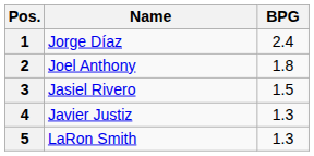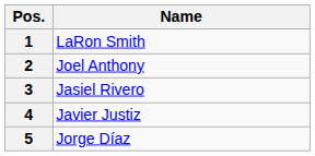 <table class=wikitable style="text-align:center;">
 <tr>
 <th width="13%">Pos.</th>
 <th width="70%">Name</th>
-<th width="17%">BPG</th>
 </tr>
 <tr>
 <th>1</th>
-<td align=left> <a href='#'>Jorge Díaz</a></td>
-<td>2.4</td>
+<td align=left> <a href='#'>LaRon Smith</a></td>
 </tr>
 <tr>
 <th>2</th>
 <td align=left> <a href='#'>Joel Anthony</a></td>
-<td>1.8</td>
 </tr>
 <tr>
 <th>3</th>
 <td align=left> <a href='#'>Jasiel Rivero</a></td>
-<td>1.5</td>
 </tr>
 <tr>
 <th>4</th>
 <td align=left> <a href='#'>Javier Justiz</a></td>
-<td>1.3</td>
 </tr>
 <tr>
 <th>5</th>
-<td align=left> <a href='#'>LaRon Smith</a></td>
-<td>1.3</td>
+<td align=left> <a href='#'>Jorge Díaz</a></td>
 </tr>
 </table>
